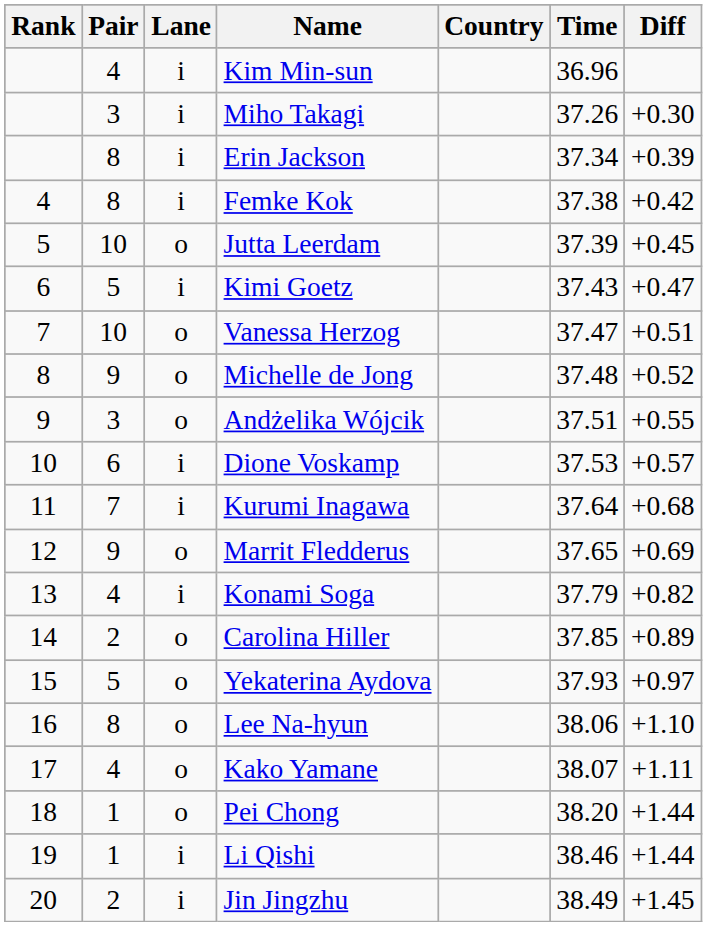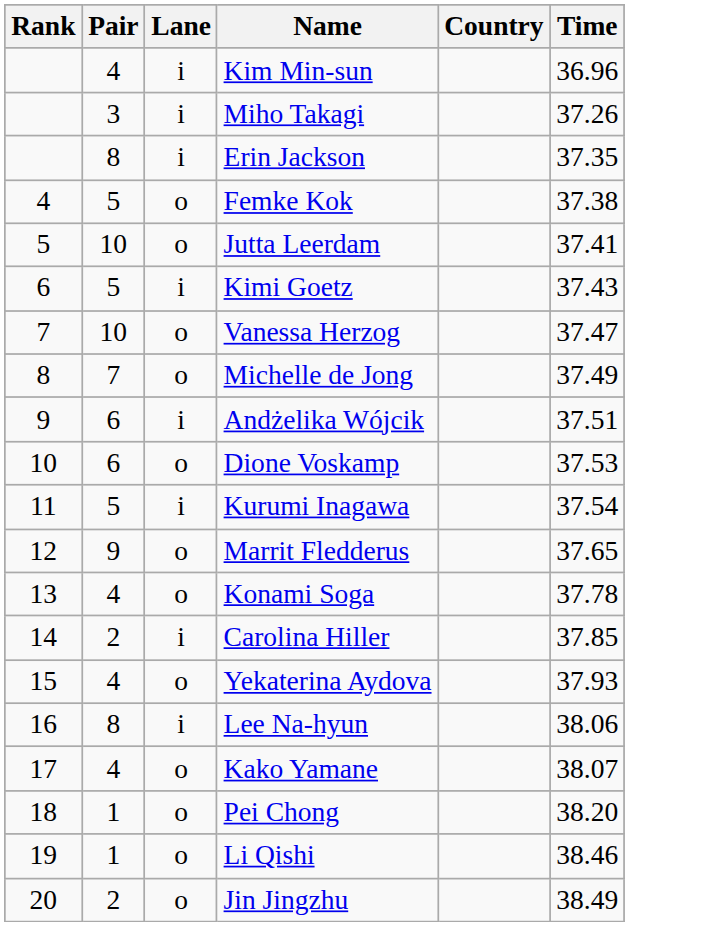 <table class="wikitable sortable" style="text-align:center">
 <tr>
 <th>Rank</th>
 <th>Pair</th>
 <th>Lane</th>
 <th>Name</th>
 <th>Country</th>
 <th>Time</th>
-<th>Diff</th>
 </tr>
 <tr>
 <td></td>
 <td>4</td>
 <td>i</td>
 <td align=left><a href='#'>Kim Min-sun</a></td>
 <td align=left></td>
 <td>36.96</td>
-<td></td>
 </tr>
 <tr>
 <td></td>
 <td>3</td>
 <td>i</td>
 <td align=left><a href='#'>Miho Takagi</a></td>
 <td align=left></td>
 <td>37.26</td>
-<td>+0.30</td>
 </tr>
 <tr>
 <td></td>
 <td>8</td>
 <td>i</td>
 <td align=left><a href='#'>Erin Jackson</a></td>
 <td align=left></td>
-<td>37.34</td>
-<td>+0.39</td>
+<td>37.35</td>
 </tr>
 <tr>
 <td>4</td>
-<td>8</td>
-<td>i</td>
+<td>5</td>
+<td>o</td>
 <td align=left><a href='#'>Femke Kok</a></td>
 <td align=left></td>
 <td>37.38</td>
-<td>+0.42</td>
 </tr>
 <tr>
 <td>5</td>
 <td>10</td>
 <td>o</td>
 <td align=left><a href='#'>Jutta Leerdam</a></td>
 <td align=left></td>
-<td>37.39</td>
-<td>+0.45</td>
+<td>37.41</td>
 </tr>
 <tr>
 <td>6</td>
 <td>5</td>
 <td>i</td>
 <td align=left><a href='#'>Kimi Goetz</a></td>
 <td align=left></td>
 <td>37.43</td>
-<td>+0.47</td>
 </tr>
 <tr>
 <td>7</td>
 <td>10</td>
 <td>o</td>
 <td align=left><a href='#'>Vanessa Herzog</a></td>
 <td align=left></td>
 <td>37.47</td>
-<td>+0.51</td>
 </tr>
 <tr>
 <td>8</td>
-<td>9</td>
+<td>7</td>
 <td>o</td>
 <td align=left><a href='#'>Michelle de Jong</a></td>
 <td align=left></td>
-<td>37.48</td>
-<td>+0.52</td>
+<td>37.49</td>
 </tr>
 <tr>
 <td>9</td>
-<td>3</td>
-<td>o</td>
+<td>6</td>
+<td>i</td>
 <td align=left><a href='#'>Andżelika Wójcik</a></td>
 <td align=left></td>
 <td>37.51</td>
-<td>+0.55</td>
 </tr>
 <tr>
 <td>10</td>
 <td>6</td>
-<td>i</td>
+<td>o</td>
 <td align=left><a href='#'>Dione Voskamp</a></td>
 <td align=left></td>
 <td>37.53</td>
-<td>+0.57</td>
 </tr>
 <tr>
 <td>11</td>
-<td>7</td>
+<td>5</td>
 <td>i</td>
 <td align=left><a href='#'>Kurumi Inagawa</a></td>
 <td align=left></td>
-<td>37.64</td>
-<td>+0.68</td>
+<td>37.54</td>
 </tr>
 <tr>
 <td>12</td>
 <td>9</td>
 <td>o</td>
 <td align=left><a href='#'>Marrit Fledderus</a></td>
 <td align=left></td>
 <td>37.65</td>
-<td>+0.69</td>
 </tr>
 <tr>
 <td>13</td>
 <td>4</td>
-<td>i</td>
+<td>o</td>
 <td align=left><a href='#'>Konami Soga</a></td>
 <td align=left></td>
-<td>37.79</td>
-<td>+0.82</td>
+<td>37.78</td>
 </tr>
 <tr>
 <td>14</td>
 <td>2</td>
-<td>o</td>
+<td>i</td>
 <td align=left><a href='#'>Carolina Hiller</a></td>
 <td align=left></td>
 <td>37.85</td>
-<td>+0.89</td>
 </tr>
 <tr>
 <td>15</td>
-<td>5</td>
+<td>4</td>
 <td>o</td>
 <td align=left><a href='#'>Yekaterina Aydova</a></td>
 <td align=left></td>
 <td>37.93</td>
-<td>+0.97</td>
 </tr>
 <tr>
 <td>16</td>
 <td>8</td>
-<td>o</td>
+<td>i</td>
 <td align=left><a href='#'>Lee Na-hyun</a></td>
 <td align=left></td>
 <td>38.06</td>
-<td>+1.10</td>
 </tr>
 <tr>
 <td>17</td>
 <td>4</td>
 <td>o</td>
 <td align=left><a href='#'>Kako Yamane</a></td>
 <td align=left></td>
 <td>38.07</td>
-<td>+1.11</td>
 </tr>
 <tr>
 <td>18</td>
 <td>1</td>
 <td>o</td>
 <td align=left><a href='#'>Pei Chong</a></td>
 <td align=left></td>
 <td>38.20</td>
-<td>+1.44</td>
 </tr>
 <tr>
 <td>19</td>
 <td>1</td>
-<td>i</td>
+<td>o</td>
 <td align=left><a href='#'>Li Qishi</a></td>
 <td align=left></td>
 <td>38.46</td>
-<td>+1.44</td>
 </tr>
 <tr>
 <td>20</td>
 <td>2</td>
-<td>i</td>
+<td>o</td>
 <td align=left><a href='#'>Jin Jingzhu</a></td>
 <td align=left></td>
 <td>38.49</td>
-<td>+1.45</td>
 </tr>
 </table>
